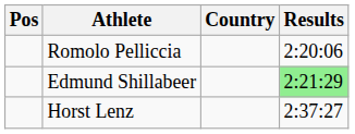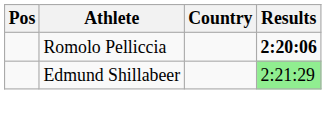 <table class="wikitable">
 <tr>
 <th>Pos</th>
 <th>Athlete</th>
 <th>Country</th>
 <th>Results</th>
 </tr>
 <tr>
 <td align="center"></td>
 <td>Romolo Pelliccia</td>
 <td></td>
-<td>2:20:06</td>
+<td><strong>2:20:06</strong></td>
 </tr>
 <tr>
 <td align="center"></td>
 <td>Edmund Shillabeer</td>
 <td></td>
 <td style="background: lightgreen;">2:21:29</td>
 </tr>
-<tr>
-<td align="center"></td>
-<td>Horst Lenz</td>
-<td></td>
-<td>2:37:27</td>
-</tr>
 </table>
